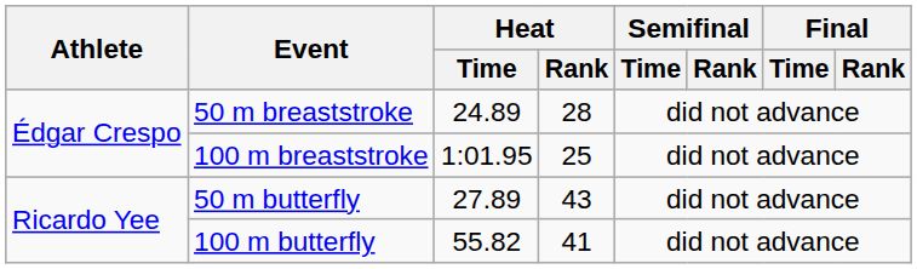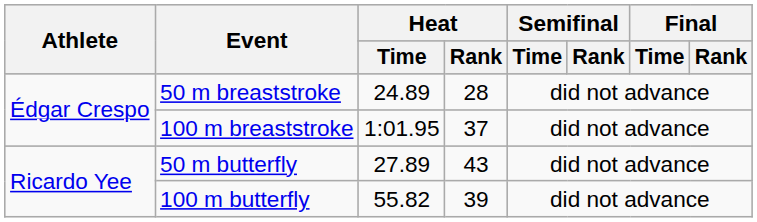 <table class=wikitable style="font-size:90%">
 <tr>
 <th rowspan="2">Athlete</th>
 <th rowspan="2">Event</th>
 <th colspan="2">Heat</th>
 <th colspan="2">Semifinal</th>
 <th colspan="2">Final</th>
 </tr>
 <tr style="font-size:95%">
 <th>Time</th>
 <th>Rank</th>
 <th>Time</th>
 <th>Rank</th>
 <th>Time</th>
 <th>Rank</th>
 </tr>
 <tr align=center>
 <td align=left rowspan=2><a href='#'>Édgar Crespo</a></td>
 <td align=left><a href='#'>50 m breaststroke</a></td>
 <td>24.89</td>
 <td>28</td>
 <td colspan=4>did not advance</td>
 </tr>
 <tr align=center>
 <td align=left><a href='#'>100 m breaststroke</a></td>
 <td>1:01.95</td>
-<td>25</td>
+<td>37</td>
 <td colspan=4>did not advance</td>
 </tr>
 <tr align=center>
 <td align=left rowspan=2><a href='#'>Ricardo Yee</a></td>
 <td align=left><a href='#'>50 m butterfly</a></td>
 <td>27.89</td>
 <td>43</td>
 <td colspan=4>did not advance</td>
 </tr>
 <tr align=center>
 <td align=left><a href='#'>100 m butterfly</a></td>
 <td>55.82</td>
-<td>41</td>
+<td>39</td>
 <td colspan=4>did not advance</td>
 </tr>
 </table>
